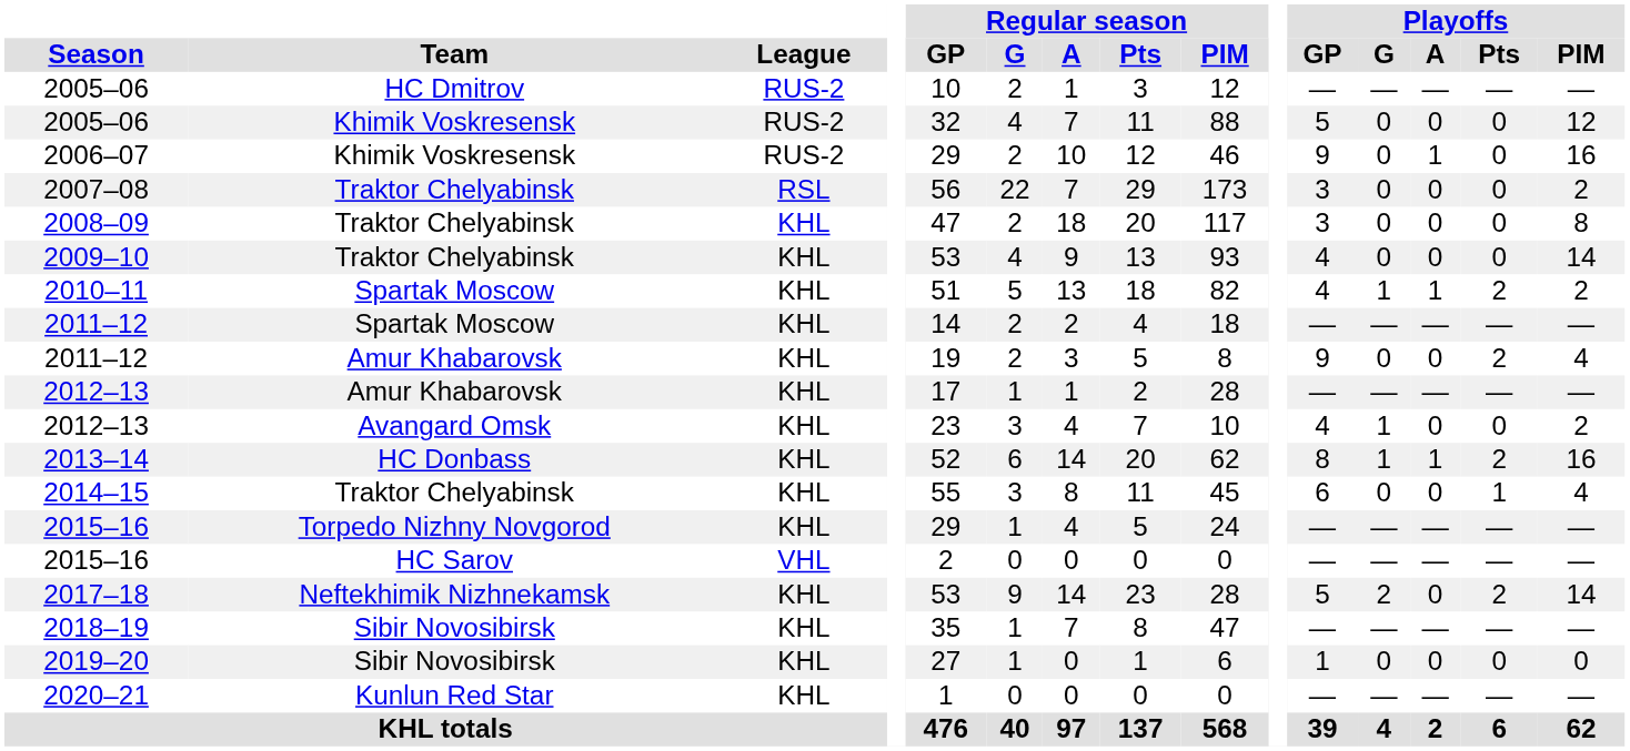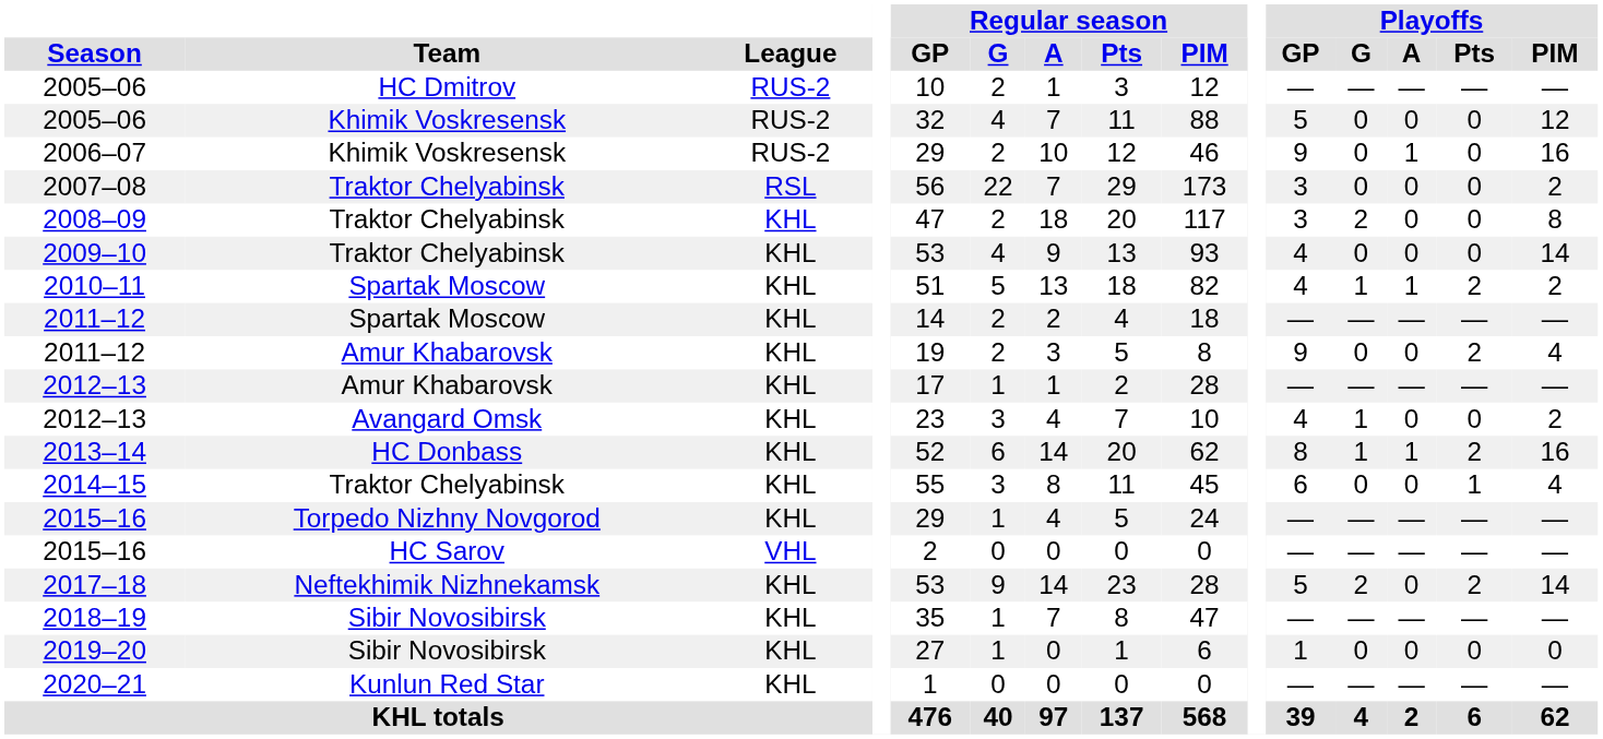 <table border="0" cellpadding="1" cellspacing="0" style="text-align:center; width:60em;">
 <tr style="background:#e0e0e0;">
 <th colspan="3"  bgcolor="#ffffff"> </th>
 <th rowspan="99" bgcolor="#ffffff"> </th>
 <th colspan="5"><a href='#'>Regular season</a></th>
 <th rowspan="99" bgcolor="#ffffff"> </th>
 <th colspan="5"><a href='#'>Playoffs</a></th>
 </tr>
 <tr style="background:#e0e0e0;">
 <th><a href='#'>Season</a></th>
 <th>Team</th>
 <th>League</th>
 <th>GP</th>
 <th><a href='#'>G</a></th>
 <th><a href='#'>A</a></th>
 <th><a href='#'>Pts</a></th>
 <th><a href='#'>PIM</a></th>
 <th>GP</th>
 <th>G</th>
 <th>A</th>
 <th>Pts</th>
 <th>PIM</th>
 </tr>
 <tr ALIGN="center">
 <td>2005–06</td>
 <td><a href='#'>HC Dmitrov</a></td>
 <td><a href='#'>RUS-2</a></td>
 <td>10</td>
 <td>2</td>
 <td>1</td>
 <td>3</td>
 <td>12</td>
 <td>—</td>
 <td>—</td>
 <td>—</td>
 <td>—</td>
 <td>—</td>
 </tr>
 <tr ALIGN="center"  bgcolor="#f0f0f0">
 <td>2005–06</td>
 <td><a href='#'>Khimik Voskresensk</a></td>
 <td>RUS-2</td>
 <td>32</td>
 <td>4</td>
 <td>7</td>
 <td>11</td>
 <td>88</td>
 <td>5</td>
 <td>0</td>
 <td>0</td>
 <td>0</td>
 <td>12</td>
 </tr>
 <tr ALIGN="center">
 <td>2006–07</td>
 <td>Khimik Voskresensk</td>
 <td>RUS-2</td>
 <td>29</td>
 <td>2</td>
 <td>10</td>
 <td>12</td>
 <td>46</td>
 <td>9</td>
 <td>0</td>
 <td>1</td>
 <td>0</td>
 <td>16</td>
 </tr>
 <tr ALIGN="center"  bgcolor="#f0f0f0">
 <td>2007–08</td>
 <td><a href='#'>Traktor Chelyabinsk</a></td>
 <td><a href='#'>RSL</a></td>
 <td>56</td>
 <td>22</td>
 <td>7</td>
 <td>29</td>
 <td>173</td>
 <td>3</td>
 <td>0</td>
 <td>0</td>
 <td>0</td>
 <td>2</td>
 </tr>
 <tr ALIGN="center">
 <td><a href='#'>2008–09</a></td>
 <td>Traktor Chelyabinsk</td>
 <td><a href='#'>KHL</a></td>
 <td>47</td>
 <td>2</td>
 <td>18</td>
 <td>20</td>
 <td>117</td>
 <td>3</td>
-<td>0</td>
+<td>2</td>
 <td>0</td>
 <td>0</td>
 <td>8</td>
 </tr>
 <tr ALIGN="center"  bgcolor="#f0f0f0">
 <td><a href='#'>2009–10</a></td>
 <td>Traktor Chelyabinsk</td>
 <td>KHL</td>
 <td>53</td>
 <td>4</td>
 <td>9</td>
 <td>13</td>
 <td>93</td>
 <td>4</td>
 <td>0</td>
 <td>0</td>
 <td>0</td>
 <td>14</td>
 </tr>
 <tr ALIGN="center">
 <td><a href='#'>2010–11</a></td>
 <td><a href='#'>Spartak Moscow</a></td>
 <td>KHL</td>
 <td>51</td>
 <td>5</td>
 <td>13</td>
 <td>18</td>
 <td>82</td>
 <td>4</td>
 <td>1</td>
 <td>1</td>
 <td>2</td>
 <td>2</td>
 </tr>
 <tr ALIGN="center" bgcolor="#f0f0f0">
 <td><a href='#'>2011–12</a></td>
 <td>Spartak Moscow</td>
 <td>KHL</td>
 <td>14</td>
 <td>2</td>
 <td>2</td>
 <td>4</td>
 <td>18</td>
 <td>—</td>
 <td>—</td>
 <td>—</td>
 <td>—</td>
 <td>—</td>
 </tr>
 <tr ALIGN="center">
 <td>2011–12</td>
 <td><a href='#'>Amur Khabarovsk</a></td>
 <td>KHL</td>
 <td>19</td>
 <td>2</td>
 <td>3</td>
 <td>5</td>
 <td>8</td>
 <td>9</td>
 <td>0</td>
 <td>0</td>
 <td>2</td>
 <td>4</td>
 </tr>
 <tr ALIGN="center" bgcolor="#f0f0f0">
 <td><a href='#'>2012–13</a></td>
 <td>Amur Khabarovsk</td>
 <td>KHL</td>
 <td>17</td>
 <td>1</td>
 <td>1</td>
 <td>2</td>
 <td>28</td>
 <td>—</td>
 <td>—</td>
 <td>—</td>
 <td>—</td>
 <td>—</td>
 </tr>
 <tr ALIGN="center">
 <td>2012–13</td>
 <td><a href='#'>Avangard Omsk</a></td>
 <td>KHL</td>
 <td>23</td>
 <td>3</td>
 <td>4</td>
 <td>7</td>
 <td>10</td>
 <td>4</td>
 <td>1</td>
 <td>0</td>
 <td>0</td>
 <td>2</td>
 </tr>
 <tr ALIGN="center" bgcolor="#f0f0f0">
 <td><a href='#'>2013–14</a></td>
 <td><a href='#'>HC Donbass</a></td>
 <td>KHL</td>
 <td>52</td>
 <td>6</td>
 <td>14</td>
 <td>20</td>
 <td>62</td>
 <td>8</td>
 <td>1</td>
 <td>1</td>
 <td>2</td>
 <td>16</td>
 </tr>
 <tr ALIGN="center">
 <td><a href='#'>2014–15</a></td>
 <td>Traktor Chelyabinsk</td>
 <td>KHL</td>
 <td>55</td>
 <td>3</td>
 <td>8</td>
 <td>11</td>
 <td>45</td>
 <td>6</td>
 <td>0</td>
 <td>0</td>
 <td>1</td>
 <td>4</td>
 </tr>
 <tr ALIGN="center" bgcolor="#f0f0f0">
 <td><a href='#'>2015–16</a></td>
 <td><a href='#'>Torpedo Nizhny Novgorod</a></td>
 <td>KHL</td>
 <td>29</td>
 <td>1</td>
 <td>4</td>
 <td>5</td>
 <td>24</td>
 <td>—</td>
 <td>—</td>
 <td>—</td>
 <td>—</td>
 <td>—</td>
 </tr>
 <tr ALIGN="center">
 <td>2015–16</td>
 <td><a href='#'>HC Sarov</a></td>
 <td><a href='#'>VHL</a></td>
 <td>2</td>
 <td>0</td>
 <td>0</td>
 <td>0</td>
 <td>0</td>
 <td>—</td>
 <td>—</td>
 <td>—</td>
 <td>—</td>
 <td>—</td>
 </tr>
 <tr ALIGN="center" bgcolor="#f0f0f0">
 <td><a href='#'>2017–18</a></td>
 <td><a href='#'>Neftekhimik Nizhnekamsk</a></td>
 <td>KHL</td>
 <td>53</td>
 <td>9</td>
 <td>14</td>
 <td>23</td>
 <td>28</td>
 <td>5</td>
 <td>2</td>
 <td>0</td>
 <td>2</td>
 <td>14</td>
 </tr>
 <tr ALIGN="center">
 <td><a href='#'>2018–19</a></td>
 <td><a href='#'>Sibir Novosibirsk</a></td>
 <td>KHL</td>
 <td>35</td>
 <td>1</td>
 <td>7</td>
 <td>8</td>
 <td>47</td>
 <td>—</td>
 <td>—</td>
 <td>—</td>
 <td>—</td>
 <td>—</td>
 </tr>
 <tr ALIGN="center"  bgcolor="#f0f0f0">
 <td><a href='#'>2019–20</a></td>
 <td>Sibir Novosibirsk</td>
 <td>KHL</td>
 <td>27</td>
 <td>1</td>
 <td>0</td>
 <td>1</td>
 <td>6</td>
 <td>1</td>
 <td>0</td>
 <td>0</td>
 <td>0</td>
 <td>0</td>
 </tr>
 <tr ALIGN="center">
 <td><a href='#'>2020–21</a></td>
 <td><a href='#'>Kunlun Red Star</a></td>
 <td>KHL</td>
 <td>1</td>
 <td>0</td>
 <td>0</td>
 <td>0</td>
 <td>0</td>
 <td>—</td>
 <td>—</td>
 <td>—</td>
 <td>—</td>
 <td>—</td>
 </tr>
 <tr bgcolor="#e0e0e0">
 <th colspan="3">KHL totals</th>
 <th>476</th>
 <th>40</th>
 <th>97</th>
 <th>137</th>
 <th>568</th>
 <th>39</th>
 <th>4</th>
 <th>2</th>
 <th>6</th>
 <th>62</th>
 </tr>
 </table>
